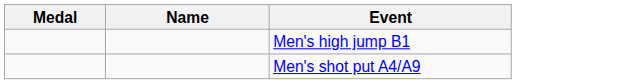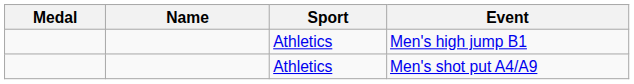 <table class="wikitable sortable" style="font-size:95%">
 <tr>
 <th style="width:6em">Medal</th>
 <th style="width:10em">Name</th>
+<th style="width:7em">Sport</th>
 <th style="width:15em">Event</th>
 </tr>
 <tr>
 <td></td>
 <td></td>
+<td> <a href='#'>Athletics</a></td>
 <td><a href='#'>Men's high jump B1</a></td>
 </tr>
 <tr>
 <td></td>
 <td></td>
+<td> <a href='#'>Athletics</a></td>
 <td><a href='#'>Men's shot put A4/A9</a></td>
 </tr>
 </table>
